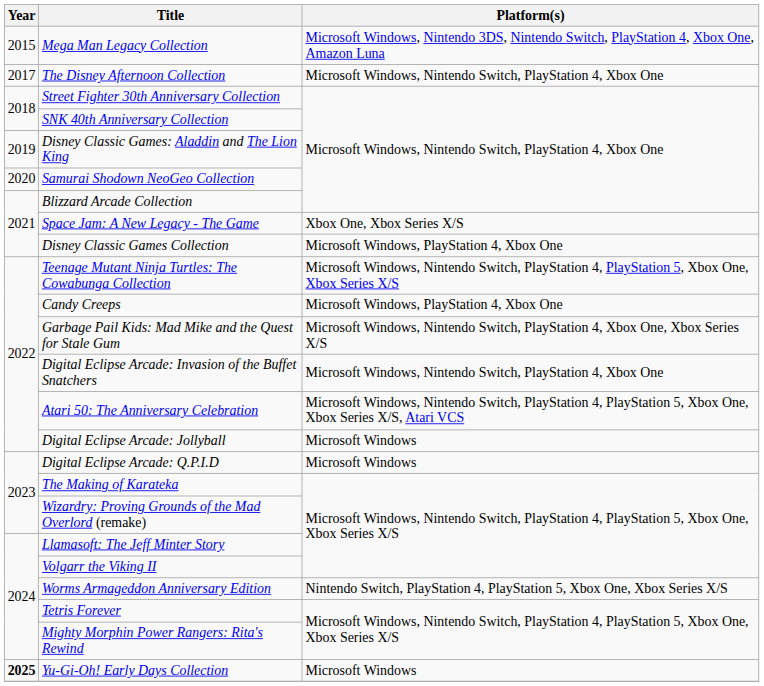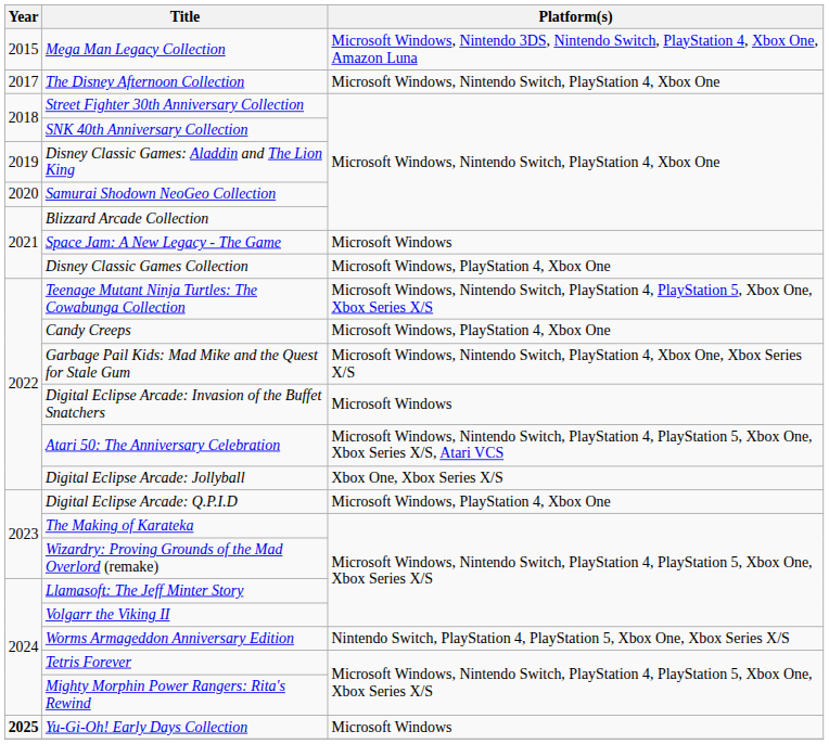 <table class="wikitable sortable">
 <tr>
 <th>Year</th>
 <th>Title</th>
 <th>Platform(s)</th>
 </tr>
 <tr>
 <td>2015</td>
 <td><em><a href='#'>Mega Man Legacy Collection</a></em></td>
 <td><a href='#'>Microsoft Windows</a>, <a href='#'>Nintendo 3DS</a>, <a href='#'>Nintendo Switch</a>, <a href='#'>PlayStation 4</a>, <a href='#'>Xbox One</a>, <a href='#'>Amazon Luna</a></td>
 </tr>
 <tr>
 <td>2017</td>
 <td><em><a href='#'>The Disney Afternoon Collection</a></em></td>
 <td>Microsoft Windows, Nintendo Switch, PlayStation 4, Xbox One</td>
 </tr>
 <tr>
 <td rowspan="2">2018</td>
 <td><em><a href='#'>Street Fighter 30th Anniversary Collection</a></em></td>
 <td rowspan="5">Microsoft Windows, Nintendo Switch, PlayStation 4, Xbox One</td>
 </tr>
 <tr>
 <td><em><a href='#'>SNK 40th Anniversary Collection</a></em></td>
 </tr>
 <tr>
 <td>2019</td>
 <td><em>Disney Classic Games: <a href='#'>Aladdin</a> and <a href='#'>The Lion King</a></em></td>
 </tr>
 <tr>
 <td>2020</td>
 <td><em><a href='#'>Samurai Shodown NeoGeo Collection</a></em></td>
 </tr>
 <tr>
 <td rowspan="3">2021</td>
 <td><em>Blizzard Arcade Collection</em></td>
 </tr>
 <tr>
 <td><em><a href='#'>Space Jam: A New Legacy - The Game</a></em></td>
-<td>Xbox One, Xbox Series X/S</td>
+<td>Microsoft Windows</td>
 </tr>
 <tr>
 <td><em>Disney Classic Games Collection</em></td>
 <td>Microsoft Windows, PlayStation 4, Xbox One</td>
 </tr>
 <tr>
 <td rowspan="6">2022</td>
 <td><em><a href='#'>Teenage Mutant Ninja Turtles: The Cowabunga Collection</a></em></td>
 <td>Microsoft Windows, Nintendo Switch, PlayStation 4, <a href='#'>PlayStation 5</a>, Xbox One, <a href='#'>Xbox Series X/S</a></td>
 </tr>
 <tr>
 <td><em>Candy Creeps</em></td>
 <td>Microsoft Windows, PlayStation 4, Xbox One</td>
 </tr>
 <tr>
 <td><em>Garbage Pail Kids: Mad Mike and the Quest for Stale Gum</em></td>
 <td>Microsoft Windows, Nintendo Switch, PlayStation 4, Xbox One, Xbox Series X/S</td>
 </tr>
 <tr>
 <td><em>Digital Eclipse Arcade: Invasion of the Buffet Snatchers</em></td>
-<td>Microsoft Windows, Nintendo Switch, PlayStation 4, Xbox One</td>
+<td>Microsoft Windows</td>
 </tr>
 <tr>
 <td><em><a href='#'>Atari 50: The Anniversary Celebration</a></em></td>
 <td>Microsoft Windows, Nintendo Switch, PlayStation 4, PlayStation 5, Xbox One, Xbox Series X/S, <a href='#'>Atari VCS</a></td>
 </tr>
 <tr>
 <td><em>Digital Eclipse Arcade: Jollyball</em></td>
-<td>Microsoft Windows</td>
+<td>Xbox One, Xbox Series X/S</td>
 </tr>
 <tr>
 <td rowspan="3">2023</td>
 <td><em>Digital Eclipse Arcade: Q.P.I.D</em></td>
-<td>Microsoft Windows</td>
+<td>Microsoft Windows, PlayStation 4, Xbox One</td>
 </tr>
 <tr>
 <td><em><a href='#'>The Making of Karateka</a></em></td>
 <td rowspan="4">Microsoft Windows, Nintendo Switch, PlayStation 4, PlayStation 5, Xbox One, Xbox Series X/S</td>
 </tr>
 <tr>
 <td><em><a href='#'>Wizardry: Proving Grounds of the Mad Overlord</a></em> (remake)</td>
 </tr>
 <tr>
 <td rowspan="5">2024</td>
 <td><em><a href='#'>Llamasoft: The Jeff Minter Story</a></em></td>
 </tr>
 <tr>
 <td><em><a href='#'>Volgarr the Viking II</a></em></td>
 </tr>
 <tr>
 <td><em><a href='#'>Worms Armageddon Anniversary Edition</a></em></td>
 <td rowspan="1">Nintendo Switch, PlayStation 4, PlayStation 5, Xbox One, Xbox Series X/S</td>
 </tr>
 <tr>
 <td><em><a href='#'>Tetris Forever</a></em></td>
 <td rowspan="2">Microsoft Windows, Nintendo Switch, PlayStation 4, PlayStation 5, Xbox One, Xbox Series X/S</td>
 </tr>
 <tr>
 <td><em><a href='#'>Mighty Morphin Power Rangers: Rita's Rewind</a></em></td>
 </tr>
 <tr>
 <td><strong>2025</strong></td>
 <td><em><a href='#'>Yu-Gi-Oh! Early Days Collection</a></em></td>
 <td>Microsoft Windows</td>
 </tr>
 <tr>
 </tr>
 </table>
